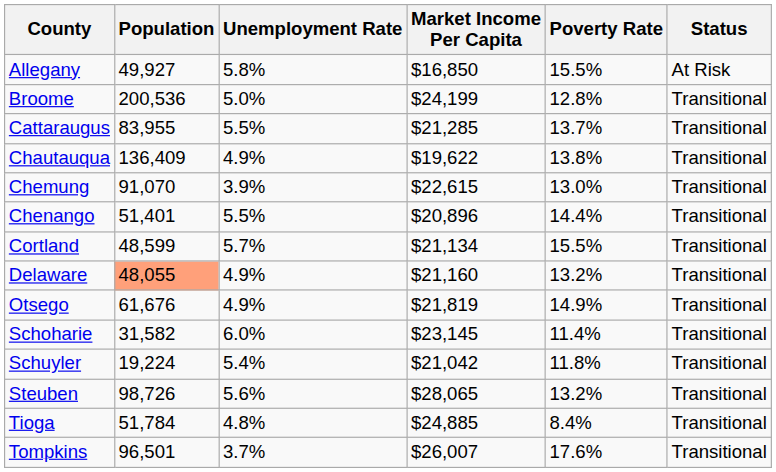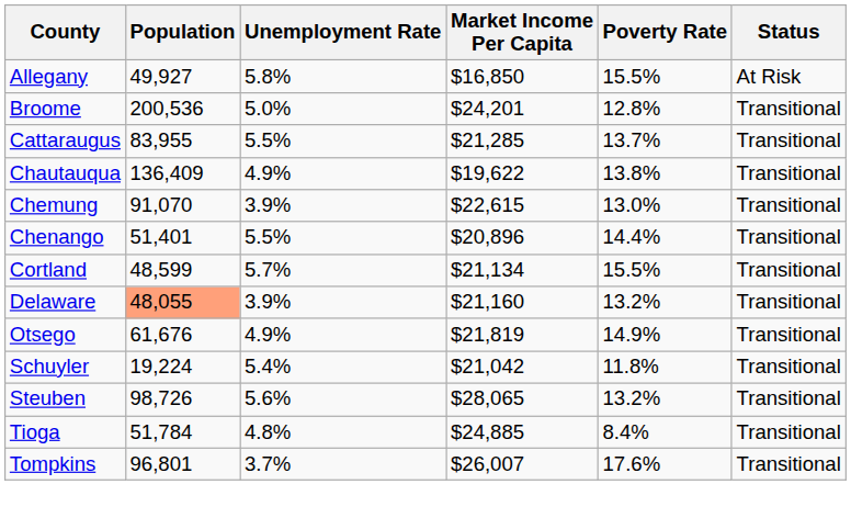 <table class="wikitable sortable">
 <tr>
 <th>County</th>
 <th>Population</th>
 <th>Unemployment Rate</th>
 <th>Market Income<br> Per Capita</th>
 <th>Poverty Rate</th>
 <th>Status</th>
 </tr>
 <tr>
 <td><a href='#'>Allegany</a></td>
 <td>49,927</td>
 <td>5.8%</td>
 <td>$16,850</td>
 <td>15.5%</td>
 <td>At Risk</td>
 </tr>
 <tr>
 <td><a href='#'>Broome</a></td>
 <td>200,536</td>
 <td>5.0%</td>
-<td>$24,199</td>
+<td>$24,201</td>
 <td>12.8%</td>
 <td>Transitional</td>
 </tr>
 <tr>
 <td><a href='#'>Cattaraugus</a></td>
 <td>83,955</td>
 <td>5.5%</td>
 <td>$21,285</td>
 <td>13.7%</td>
 <td>Transitional</td>
 </tr>
 <tr>
 <td><a href='#'>Chautauqua</a></td>
 <td>136,409</td>
 <td>4.9%</td>
 <td>$19,622</td>
 <td>13.8%</td>
 <td>Transitional</td>
 </tr>
 <tr>
 <td><a href='#'>Chemung</a></td>
 <td>91,070</td>
 <td>3.9%</td>
 <td>$22,615</td>
 <td>13.0%</td>
 <td>Transitional</td>
 </tr>
 <tr>
 <td><a href='#'>Chenango</a></td>
 <td>51,401</td>
 <td>5.5%</td>
 <td>$20,896</td>
 <td>14.4%</td>
 <td>Transitional</td>
 </tr>
 <tr>
 <td><a href='#'>Cortland</a></td>
 <td>48,599</td>
 <td>5.7%</td>
 <td>$21,134</td>
 <td>15.5%</td>
 <td>Transitional</td>
 </tr>
 <tr>
 <td><a href='#'>Delaware</a></td>
 <td style="background: lightsalmon;">48,055</td>
-<td>4.9%</td>
+<td>3.9%</td>
 <td>$21,160</td>
 <td>13.2%</td>
 <td>Transitional</td>
 </tr>
 <tr>
 <td><a href='#'>Otsego</a></td>
 <td>61,676</td>
 <td>4.9%</td>
 <td>$21,819</td>
 <td>14.9%</td>
-<td>Transitional</td>
-</tr>
-<tr>
-<td><a href='#'>Schoharie</a></td>
-<td>31,582</td>
-<td>6.0%</td>
-<td>$23,145</td>
-<td>11.4%</td>
 <td>Transitional</td>
 </tr>
 <tr>
 <td><a href='#'>Schuyler</a></td>
 <td>19,224</td>
 <td>5.4%</td>
 <td>$21,042</td>
 <td>11.8%</td>
 <td>Transitional</td>
 </tr>
 <tr>
 <td><a href='#'>Steuben</a></td>
 <td>98,726</td>
 <td>5.6%</td>
 <td>$28,065</td>
 <td>13.2%</td>
 <td>Transitional</td>
 </tr>
 <tr>
 <td><a href='#'>Tioga</a></td>
 <td>51,784</td>
 <td>4.8%</td>
 <td>$24,885</td>
 <td>8.4%</td>
 <td>Transitional</td>
 </tr>
 <tr>
 <td><a href='#'>Tompkins</a></td>
-<td>96,501</td>
+<td>96,801</td>
 <td>3.7%</td>
 <td>$26,007</td>
 <td>17.6%</td>
 <td>Transitional</td>
 </tr>
 </table>
